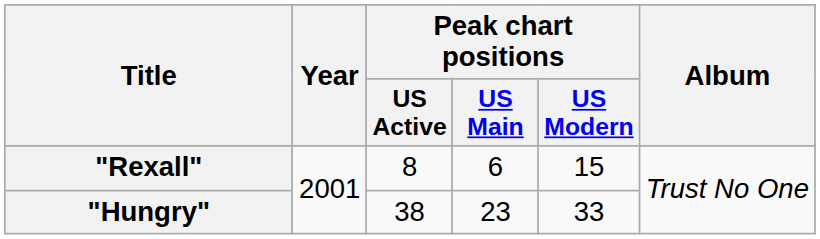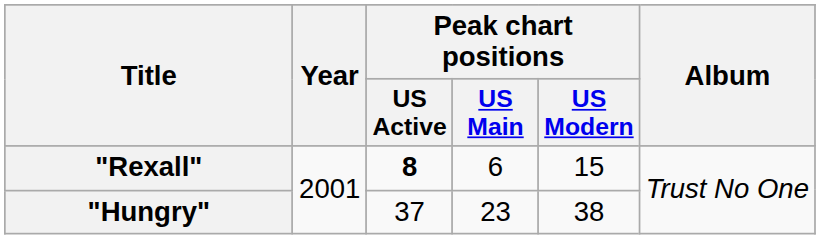 <table class="wikitable plainrowheaders" style="text-align:center;">
 <tr>
 <th rowspan="2" scope="col" style="width:10em;">Title</th>
 <th rowspan="2" scope="col">Year</th>
 <th colspan="3">Peak chart positions</th>
 <th rowspan="2" scope="col">Album</th>
 </tr>
 <tr>
 <th scope="col" style="width:3em;font-size:90%;">US<br>Active<br></th>
 <th scope="col" style="width:3em;font-size:90%;"><a href='#'>US Main</a><br></th>
 <th scope="col" style="width:3em;font-size:90%;"><a href='#'>US<br>Modern</a><br></th>
 </tr>
 <tr>
 <th scope="row">"Rexall"</th>
 <td rowspan="2">2001</td>
-<td>8</td>
+<td><strong>8</strong></td>
 <td>6</td>
 <td>15</td>
 <td rowspan="2"><em>Trust No One</em></td>
 </tr>
 <tr>
 <th scope="row">"Hungry"</th>
+<td>37</td>
+<td>23</td>
 <td>38</td>
-<td>23</td>
-<td>33</td>
 </tr>
 </table>
